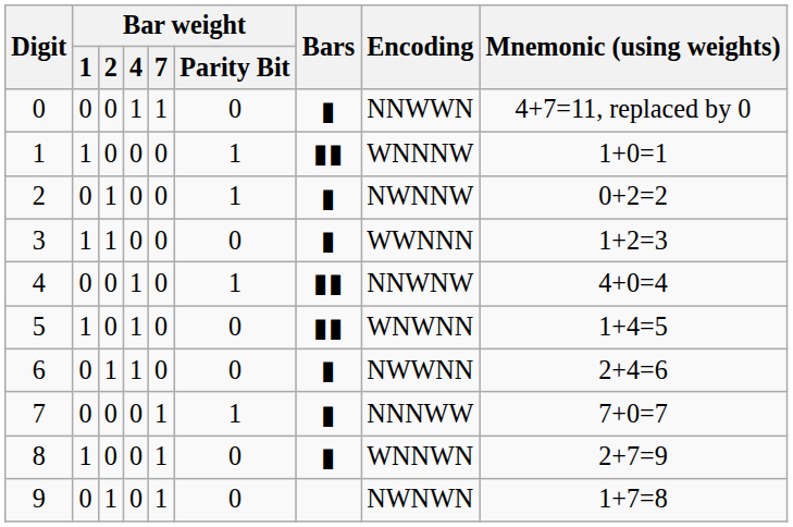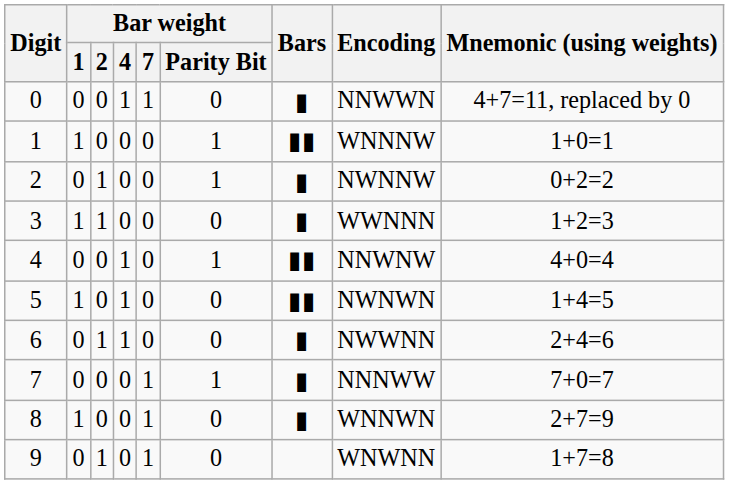 <table class="wikitable" border="1" style="text-align:center">
 <tr>
 <th rowspan=2>Digit</th>
 <th colspan=5 rowspan=1>Bar weight</th>
 <th rowspan=2>Bars</th>
 <th rowspan=2>Encoding</th>
 <th rowspan=2>Mnemonic (using weights)</th>
 </tr>
 <tr>
 <th>1</th>
 <th>2</th>
 <th>4</th>
 <th>7</th>
 <th>Parity Bit</th>
 </tr>
 <tr>
 <td>0</td>
 <td>0</td>
 <td>0</td>
 <td>1</td>
 <td>1</td>
 <td>0</td>
 <td>▮ </td>
 <td>NNWWN</td>
 <td>4+7=11, replaced by 0</td>
 </tr>
 <tr>
 <td>1</td>
 <td>1</td>
 <td>0</td>
 <td>0</td>
 <td>0</td>
 <td>1</td>
 <td>▮▮</td>
 <td>WNNNW</td>
 <td>1+0=1</td>
 </tr>
 <tr>
 <td>2</td>
 <td>0</td>
 <td>1</td>
 <td>0</td>
 <td>0</td>
 <td>1</td>
 <td> ▮</td>
 <td>NWNNW</td>
 <td>0+2=2</td>
 </tr>
 <tr>
 <td>3</td>
 <td>1</td>
 <td>1</td>
 <td>0</td>
 <td>0</td>
 <td>0</td>
 <td>▮ </td>
 <td>WWNNN</td>
 <td>1+2=3</td>
 </tr>
 <tr>
 <td>4</td>
 <td>0</td>
 <td>0</td>
 <td>1</td>
 <td>0</td>
 <td>1</td>
 <td>▮▮</td>
 <td>NNWNW</td>
 <td>4+0=4</td>
 </tr>
 <tr>
 <td>5</td>
 <td>1</td>
 <td>0</td>
 <td>1</td>
 <td>0</td>
 <td>0</td>
 <td>▮▮</td>
-<td>WNWNN</td>
+<td>NWNWN</td>
 <td>1+4=5</td>
 </tr>
 <tr>
 <td>6</td>
 <td>0</td>
 <td>1</td>
 <td>1</td>
 <td>0</td>
 <td>0</td>
 <td> ▮</td>
 <td>NWWNN</td>
 <td>2+4=6</td>
 </tr>
 <tr>
 <td>7</td>
 <td>0</td>
 <td>0</td>
 <td>0</td>
 <td>1</td>
 <td>1</td>
 <td> ▮</td>
 <td>NNNWW</td>
 <td>7+0=7</td>
 </tr>
 <tr>
 <td>8</td>
 <td>1</td>
 <td>0</td>
 <td>0</td>
 <td>1</td>
 <td>0</td>
 <td>▮ </td>
 <td>WNNWN</td>
 <td>2+7=9</td>
 </tr>
 <tr>
 <td>9</td>
 <td>0</td>
 <td>1</td>
 <td>0</td>
 <td>1</td>
 <td>0</td>
 <td>  </td>
-<td>NWNWN</td>
+<td>WNWNN</td>
 <td>1+7=8</td>
 </tr>
 </table>
